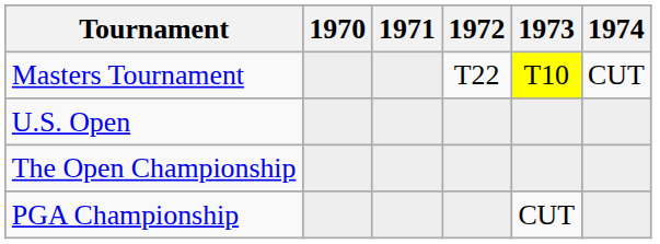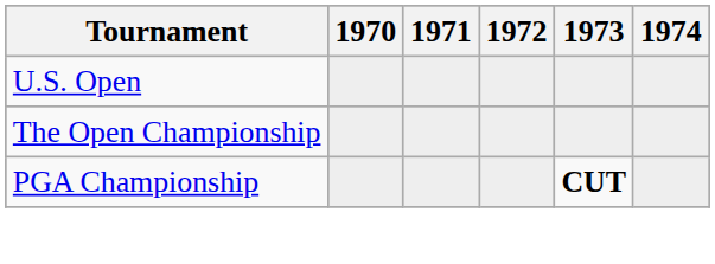 <table class="wikitable" style="font-size:95%;text-align:center;">
 <tr>
 <th>Tournament</th>
 <th>1970</th>
 <th>1971</th>
 <th>1972</th>
 <th>1973</th>
 <th>1974</th>
-</tr>
-<tr>
-<td align=left><a href='#'>Masters Tournament</a></td>
-<td style="background:#eeeeee;"></td>
-<td style="background:#eeeeee;"></td>
-<td>T22</td>
-<td style="background:yellow;">T10</td>
-<td>CUT</td>
 </tr>
 <tr>
 <td align=left><a href='#'>U.S. Open</a></td>
 <td style="background:#eeeeee;"></td>
 <td style="background:#eeeeee;"></td>
 <td style="background:#eeeeee;"></td>
 <td style="background:#eeeeee;"></td>
 <td style="background:#eeeeee;"></td>
 </tr>
 <tr>
 <td align=left><a href='#'>The Open Championship</a></td>
 <td style="background:#eeeeee;"></td>
 <td style="background:#eeeeee;"></td>
 <td style="background:#eeeeee;"></td>
 <td style="background:#eeeeee;"></td>
 <td style="background:#eeeeee;"></td>
 </tr>
 <tr>
 <td align=left><a href='#'>PGA Championship</a></td>
 <td style="background:#eeeeee;"></td>
 <td style="background:#eeeeee;"></td>
 <td style="background:#eeeeee;"></td>
-<td>CUT</td>
+<td><strong>CUT</strong></td>
 <td style="background:#eeeeee;"></td>
 </tr>
 </table>
